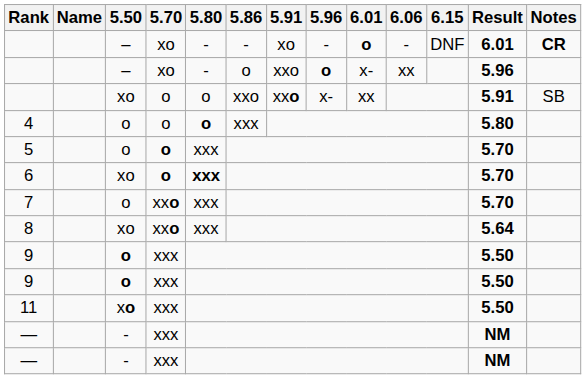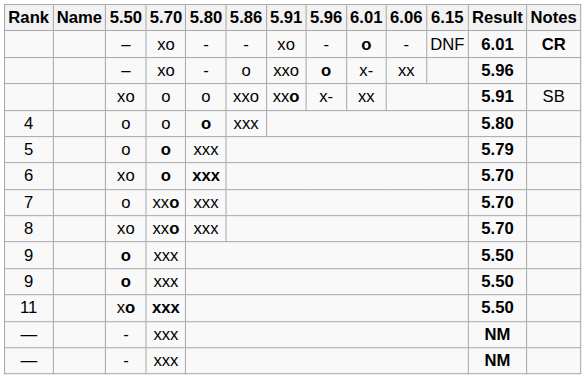 <table class="sortable wikitable">
 <tr>
 <th>Rank</th>
 <th>Name</th>
 <th>5.50</th>
 <th>5.70</th>
 <th>5.80</th>
 <th>5.86</th>
 <th>5.91</th>
 <th>5.96</th>
 <th>6.01</th>
 <th>6.06</th>
 <th>6.15</th>
 <th>Result</th>
 <th>Notes</th>
 </tr>
 <tr align="center">
 <td></td>
 <td align="left"></td>
 <td>–</td>
 <td>xo</td>
 <td>-</td>
 <td>-</td>
 <td>xo</td>
 <td>-</td>
 <td><strong>o</strong></td>
 <td>-</td>
 <td>DNF</td>
 <td><strong>6.01</strong></td>
 <td><strong>CR</strong></td>
 </tr>
 <tr align="center">
 <td></td>
 <td align="left"></td>
 <td>–</td>
 <td>xo</td>
 <td>-</td>
 <td>o</td>
 <td>xxo</td>
 <td><strong>o</strong></td>
 <td>x-</td>
 <td>xx</td>
 <td></td>
 <td><strong>5.96</strong></td>
 <td></td>
 </tr>
 <tr align="center">
 <td></td>
 <td align="left"></td>
 <td>xo</td>
 <td>o</td>
 <td>o</td>
 <td>xxo</td>
 <td>xx<strong>o</strong></td>
 <td>x-</td>
 <td>xx</td>
 <td colspan="2"></td>
 <td><strong>5.91</strong></td>
 <td>SB</td>
 </tr>
 <tr align="center">
 <td>4</td>
 <td align="left"></td>
 <td>o</td>
 <td>o</td>
 <td><strong>o</strong></td>
 <td>xxx</td>
 <td colspan="5"></td>
 <td><strong>5.80</strong></td>
 <td></td>
 </tr>
 <tr align="center">
 <td>5</td>
 <td align="left"></td>
 <td>o</td>
 <td><strong>o</strong></td>
 <td>xxx</td>
 <td colspan="6"></td>
-<td><strong>5.70</strong></td>
+<td><strong>5.79</strong></td>
 <td></td>
 </tr>
 <tr align="center">
 <td>6</td>
 <td align="left"></td>
 <td>xo</td>
 <td><strong>o</strong></td>
 <td><strong>xxx</strong></td>
 <td colspan="6"></td>
 <td><strong>5.70</strong></td>
 <td></td>
 </tr>
 <tr align="center">
 <td>7</td>
 <td align="left"></td>
 <td>o</td>
 <td>xx<strong>o</strong></td>
 <td>xxx</td>
 <td colspan="6"></td>
 <td><strong>5.70</strong></td>
 <td></td>
 </tr>
 <tr align="center">
 <td>8</td>
 <td align="left"></td>
 <td>xo</td>
 <td>xx<strong>o</strong></td>
 <td>xxx</td>
 <td colspan="6"></td>
-<td><strong>5.64</strong></td>
+<td><strong>5.70</strong></td>
 <td></td>
 </tr>
 <tr align="center">
 <td>9</td>
 <td align="left"></td>
 <td><strong>o</strong></td>
 <td>xxx</td>
 <td colspan="7"></td>
 <td><strong>5.50</strong></td>
 <td></td>
 </tr>
 <tr align="center">
 <td>9</td>
 <td align="left"></td>
 <td><strong>o</strong></td>
 <td>xxx</td>
 <td colspan="7"></td>
 <td><strong>5.50</strong></td>
 <td></td>
 </tr>
 <tr align="center">
 <td>11</td>
 <td align="left"></td>
 <td>x<strong>o</strong></td>
-<td>xxx</td>
+<td><strong>xxx</strong></td>
 <td colspan="7"></td>
 <td><strong>5.50</strong></td>
 <td></td>
 </tr>
 <tr align="center">
 <td>—</td>
 <td align="left"></td>
 <td>-</td>
 <td>xxx</td>
 <td colspan="7"></td>
 <td><strong>NM</strong></td>
 <td></td>
 </tr>
 <tr align="center">
 <td>—</td>
 <td align="left"></td>
 <td>-</td>
 <td>xxx</td>
 <td colspan="7"></td>
 <td><strong>NM</strong></td>
 <td></td>
 </tr>
 </table>
